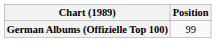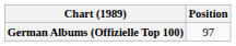 <table class="wikitable plainrowheaders">
 <tr>
 <th>Chart (1989)</th>
 <th>Position</th>
 </tr>
 <tr>
 <th scope="row">German Albums (Offizielle Top 100)</th>
-<td align="center">99</td>
+<td align="center">97</td>
 </tr>
 </table>
